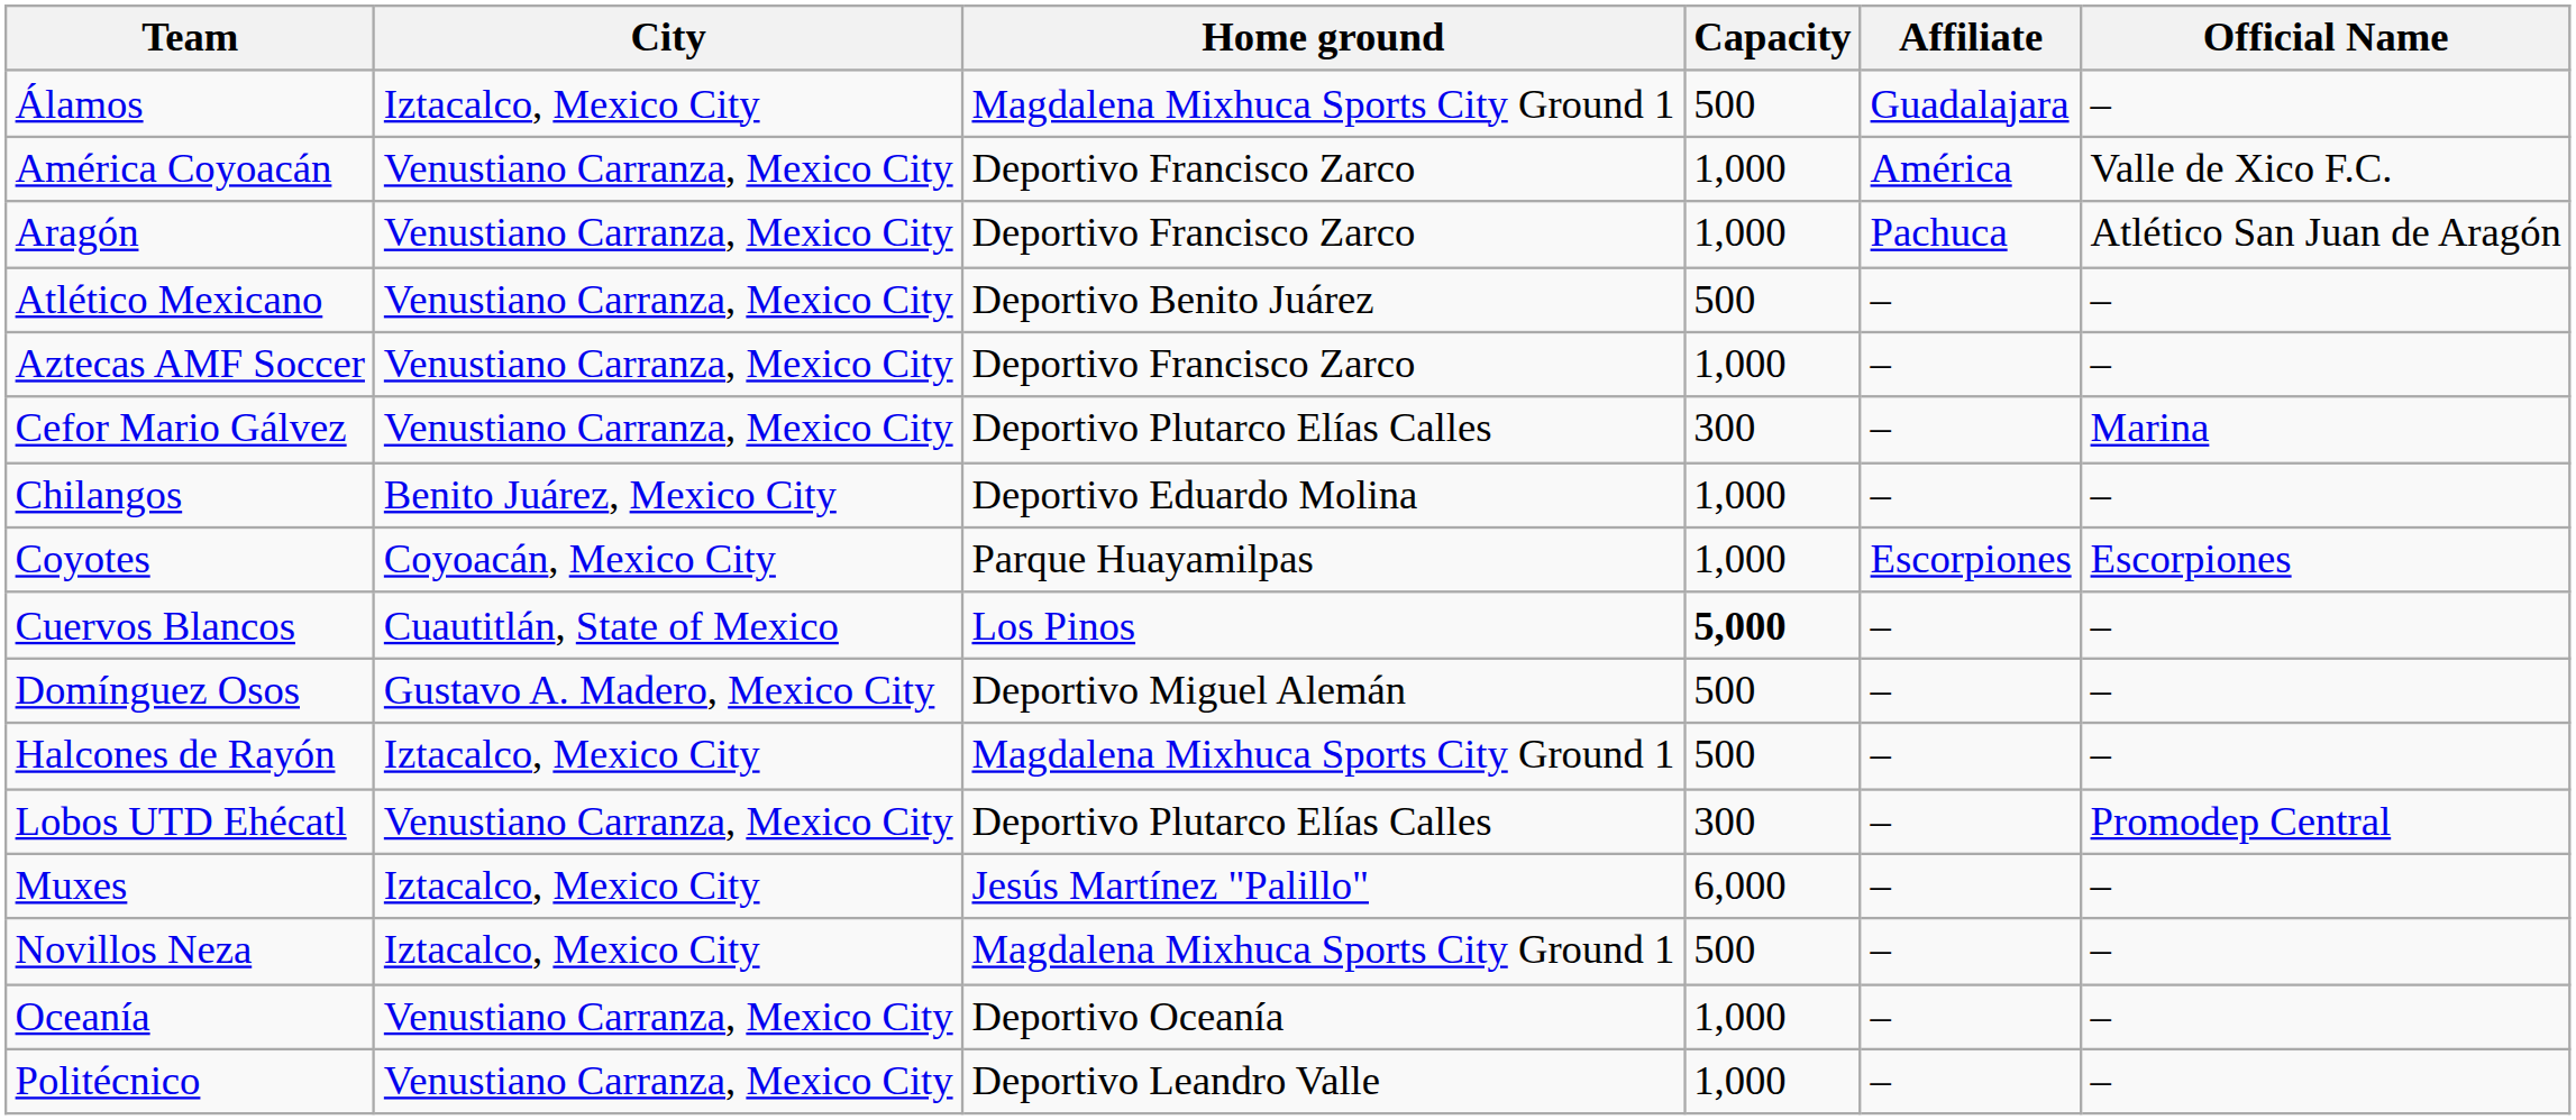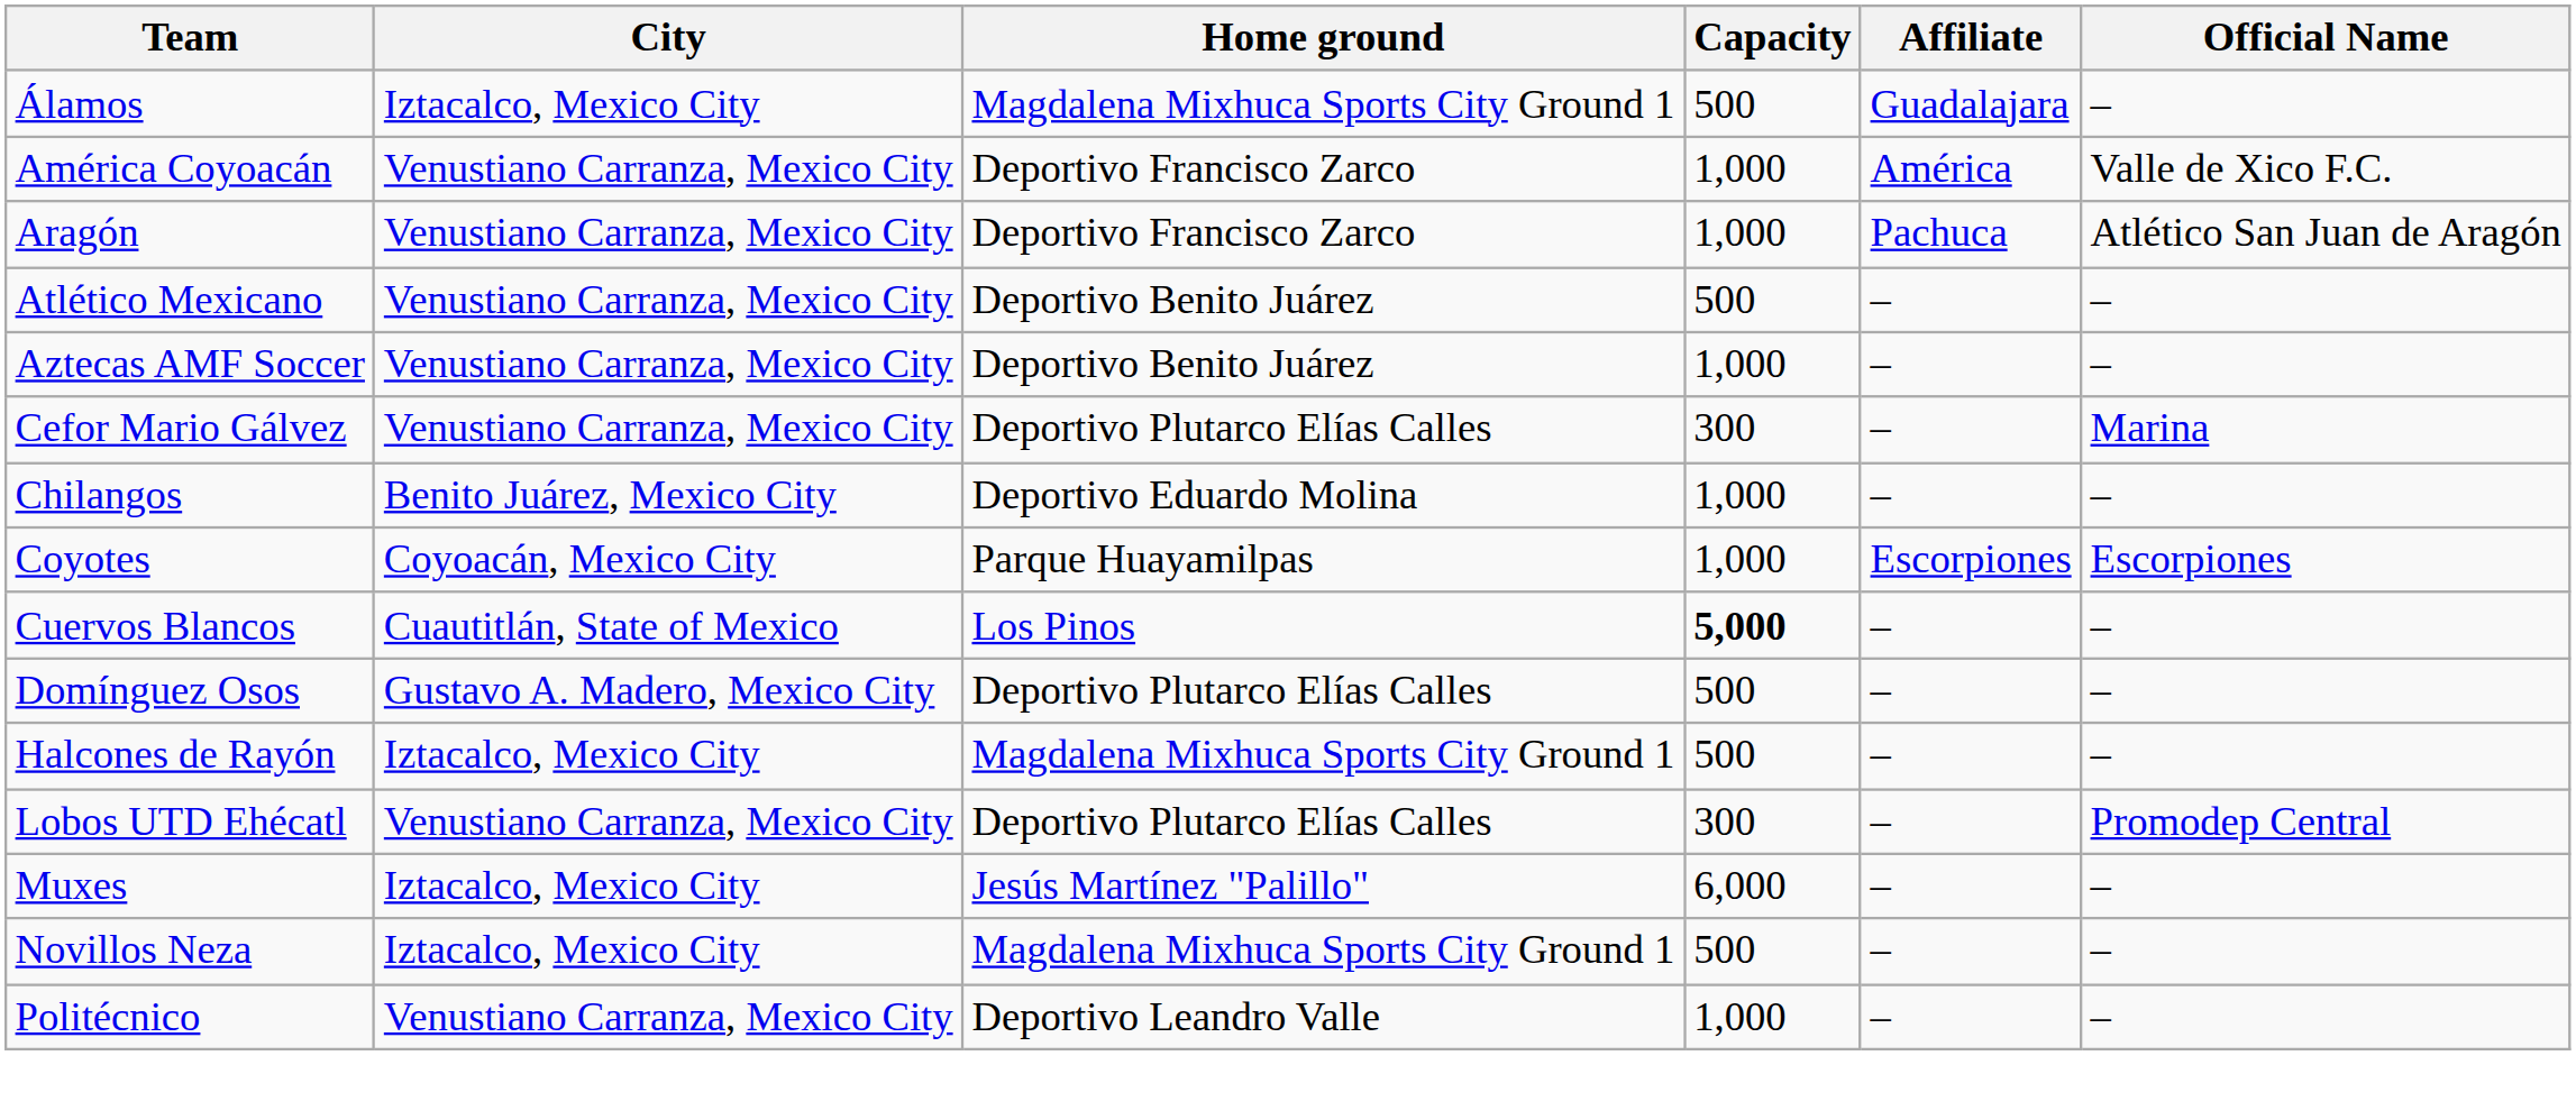 <table class="wikitable sortable">
 <tr>
 <th>Team</th>
 <th>City</th>
 <th>Home ground</th>
 <th>Capacity</th>
 <th>Affiliate</th>
 <th>Official Name</th>
 </tr>
 <tr>
 <td><a href='#'>Álamos</a></td>
 <td><a href='#'>Iztacalco</a>, <a href='#'>Mexico City</a></td>
 <td><a href='#'>Magdalena Mixhuca Sports City</a> Ground 1</td>
 <td>500</td>
 <td><a href='#'>Guadalajara</a></td>
 <td>–</td>
 </tr>
 <tr>
 <td><a href='#'>América Coyoacán</a></td>
 <td><a href='#'>Venustiano Carranza</a>, <a href='#'>Mexico City</a></td>
 <td>Deportivo Francisco Zarco</td>
 <td>1,000</td>
 <td><a href='#'>América</a></td>
 <td>Valle de Xico F.C.</td>
 </tr>
 <tr>
 <td><a href='#'>Aragón</a></td>
 <td><a href='#'>Venustiano Carranza</a>, <a href='#'>Mexico City</a></td>
 <td>Deportivo Francisco Zarco</td>
 <td>1,000</td>
 <td><a href='#'>Pachuca</a></td>
 <td>Atlético San Juan de Aragón</td>
 </tr>
 <tr>
 <td><a href='#'>Atlético Mexicano</a></td>
 <td><a href='#'>Venustiano Carranza</a>, <a href='#'>Mexico City</a></td>
 <td>Deportivo Benito Juárez</td>
 <td>500</td>
 <td>– </td>
 <td>–</td>
 </tr>
 <tr>
 <td><a href='#'>Aztecas AMF Soccer</a></td>
 <td><a href='#'>Venustiano Carranza</a>, <a href='#'>Mexico City</a></td>
-<td>Deportivo Francisco Zarco</td>
+<td>Deportivo Benito Juárez</td>
 <td>1,000</td>
 <td>–</td>
 <td>–</td>
 </tr>
 <tr>
 <td><a href='#'>Cefor Mario Gálvez</a></td>
 <td><a href='#'>Venustiano Carranza</a>, <a href='#'>Mexico City</a></td>
 <td>Deportivo Plutarco Elías Calles</td>
 <td>300</td>
 <td>–</td>
 <td><a href='#'>Marina</a></td>
 </tr>
 <tr>
 <td><a href='#'>Chilangos</a></td>
 <td><a href='#'>Benito Juárez</a>, <a href='#'>Mexico City</a></td>
 <td>Deportivo Eduardo Molina</td>
 <td>1,000</td>
 <td>–</td>
 <td>–</td>
 </tr>
 <tr>
 <td><a href='#'>Coyotes</a></td>
 <td><a href='#'>Coyoacán</a>, <a href='#'>Mexico City</a></td>
 <td>Parque Huayamilpas</td>
 <td>1,000</td>
 <td><a href='#'>Escorpiones</a></td>
 <td><a href='#'>Escorpiones</a></td>
 </tr>
 <tr>
 <td><a href='#'>Cuervos Blancos</a></td>
 <td><a href='#'>Cuautitlán</a>, <a href='#'>State of Mexico</a></td>
 <td><a href='#'>Los Pinos</a></td>
 <td><strong>5,000</strong></td>
 <td>–</td>
 <td>–</td>
 </tr>
 <tr>
 <td><a href='#'>Domínguez Osos</a></td>
 <td><a href='#'>Gustavo A. Madero</a>, <a href='#'>Mexico City</a></td>
-<td>Deportivo Miguel Alemán</td>
+<td>Deportivo Plutarco Elías Calles</td>
 <td>500</td>
 <td>– </td>
 <td>–</td>
 </tr>
 <tr>
 <td><a href='#'>Halcones de Rayón</a></td>
 <td><a href='#'>Iztacalco</a>, <a href='#'>Mexico City</a></td>
 <td><a href='#'>Magdalena Mixhuca Sports City</a> Ground 1</td>
 <td>500</td>
 <td>–</td>
 <td>–</td>
 </tr>
 <tr>
 <td><a href='#'>Lobos UTD Ehécatl</a></td>
 <td><a href='#'>Venustiano Carranza</a>, <a href='#'>Mexico City</a></td>
 <td>Deportivo Plutarco Elías Calles</td>
 <td>300</td>
 <td>–</td>
 <td><a href='#'>Promodep Central</a></td>
 </tr>
 <tr>
 <td><a href='#'>Muxes</a></td>
 <td><a href='#'>Iztacalco</a>, <a href='#'>Mexico City</a></td>
 <td><a href='#'>Jesús Martínez "Palillo"</a></td>
 <td>6,000</td>
 <td>–</td>
 <td>–</td>
 </tr>
 <tr>
 <td><a href='#'>Novillos Neza</a></td>
 <td><a href='#'>Iztacalco</a>, <a href='#'>Mexico City</a></td>
 <td><a href='#'>Magdalena Mixhuca Sports City</a> Ground 1</td>
 <td>500</td>
 <td>–</td>
 <td>–</td>
 </tr>
 <tr>
-<td><a href='#'>Oceanía</a></td>
-<td><a href='#'>Venustiano Carranza</a>, <a href='#'>Mexico City</a></td>
-<td>Deportivo Oceanía</td>
-<td>1,000</td>
-<td>–</td>
-<td>–</td>
-</tr>
-<tr>
 <td><a href='#'>Politécnico</a></td>
 <td><a href='#'>Venustiano Carranza</a>, <a href='#'>Mexico City</a></td>
 <td>Deportivo Leandro Valle</td>
 <td>1,000</td>
 <td>–</td>
 <td>–</td>
 </tr>
 </table>
